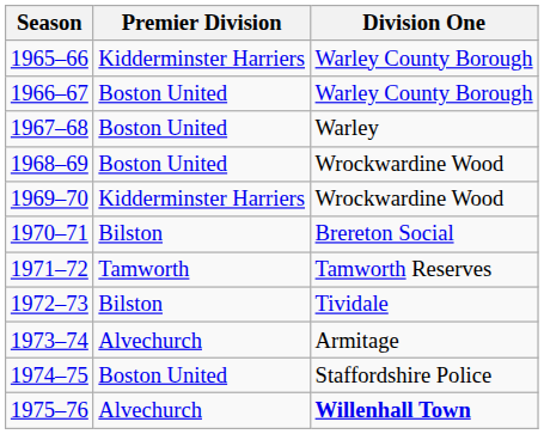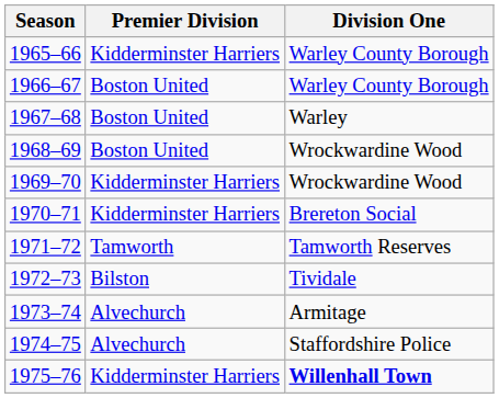 <table class="wikitable" style="text-align: left">
 <tr>
 <th>Season</th>
 <th>Premier Division</th>
 <th>Division One</th>
 </tr>
 <tr>
 <td><a href='#'>1965–66</a></td>
 <td><a href='#'>Kidderminster Harriers</a></td>
 <td><a href='#'>Warley County Borough</a></td>
 </tr>
 <tr>
 <td><a href='#'>1966–67</a></td>
 <td><a href='#'>Boston United</a></td>
 <td><a href='#'>Warley County Borough</a></td>
 </tr>
 <tr>
 <td><a href='#'>1967–68</a></td>
 <td><a href='#'>Boston United</a></td>
 <td>Warley</td>
 </tr>
 <tr>
 <td><a href='#'>1968–69</a></td>
 <td><a href='#'>Boston United</a></td>
 <td>Wrockwardine Wood</td>
 </tr>
 <tr>
 <td><a href='#'>1969–70</a></td>
 <td><a href='#'>Kidderminster Harriers</a></td>
 <td>Wrockwardine Wood</td>
 </tr>
 <tr>
 <td><a href='#'>1970–71</a></td>
-<td><a href='#'>Bilston</a></td>
+<td><a href='#'>Kidderminster Harriers</a></td>
 <td><a href='#'>Brereton Social</a></td>
 </tr>
 <tr>
 <td><a href='#'>1971–72</a></td>
 <td><a href='#'>Tamworth</a></td>
 <td><a href='#'>Tamworth</a> Reserves</td>
 </tr>
 <tr>
 <td><a href='#'>1972–73</a></td>
 <td><a href='#'>Bilston</a></td>
 <td><a href='#'>Tividale</a></td>
 </tr>
 <tr>
 <td><a href='#'>1973–74</a></td>
 <td><a href='#'>Alvechurch</a></td>
 <td>Armitage</td>
 </tr>
 <tr>
 <td><a href='#'>1974–75</a></td>
-<td><a href='#'>Boston United</a></td>
+<td><a href='#'>Alvechurch</a></td>
 <td>Staffordshire Police</td>
 </tr>
 <tr>
 <td><a href='#'>1975–76</a></td>
-<td><a href='#'>Alvechurch</a></td>
+<td><a href='#'>Kidderminster Harriers</a></td>
 <td><strong><a href='#'>Willenhall Town</a></strong></td>
 </tr>
 </table>
